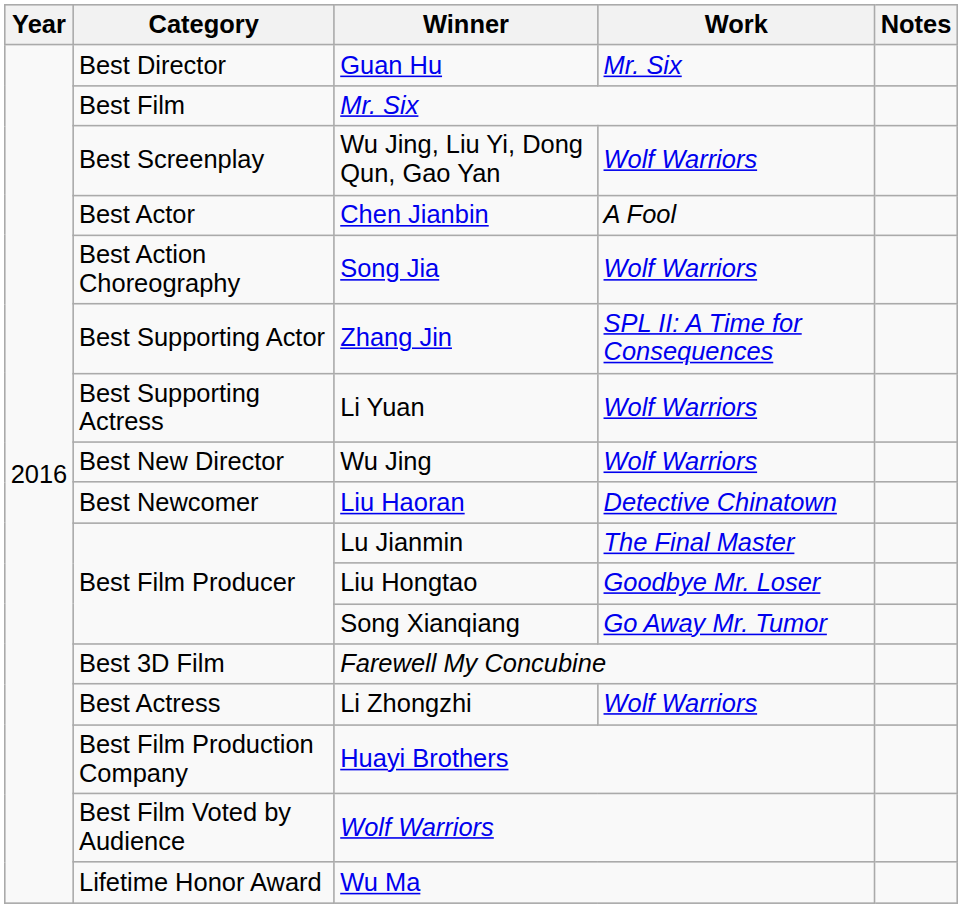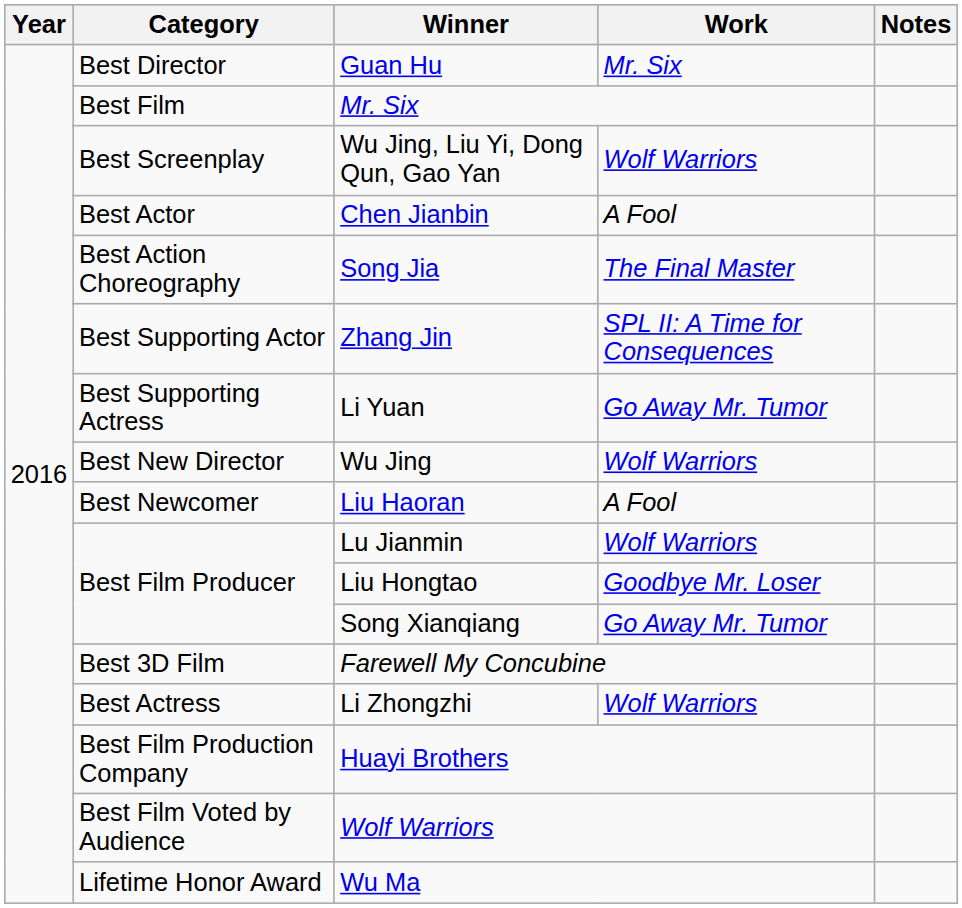 <table class="wikitable" style="width:600px">
 <tr>
 <th>Year</th>
 <th>Category</th>
 <th>Winner</th>
 <th>Work</th>
 <th>Notes</th>
 </tr>
 <tr>
 <td rowspan=17>2016</td>
 <td>Best Director</td>
 <td><a href='#'>Guan Hu</a></td>
 <td><em><a href='#'>Mr. Six</a></em></td>
 <td></td>
 </tr>
 <tr>
 <td>Best Film</td>
 <td colspan=2><em><a href='#'>Mr. Six</a></em></td>
 <td></td>
 </tr>
 <tr>
 <td>Best Screenplay</td>
 <td>Wu Jing, Liu Yi, Dong Qun, Gao Yan</td>
 <td><em><a href='#'>Wolf Warriors</a></em></td>
 <td></td>
 </tr>
 <tr>
 <td>Best Actor</td>
 <td><a href='#'>Chen Jianbin</a></td>
 <td><em>A Fool</em></td>
 <td></td>
 </tr>
 <tr>
 <td>Best Action Choreography</td>
 <td><a href='#'>Song Jia</a></td>
-<td><em><a href='#'>Wolf Warriors</a></em></td>
+<td><em><a href='#'>The Final Master</a></em></td>
 <td></td>
 </tr>
 <tr>
 <td>Best Supporting Actor</td>
 <td><a href='#'>Zhang Jin</a></td>
 <td><em><a href='#'>SPL II: A Time for Consequences</a></em></td>
 <td></td>
 </tr>
 <tr>
 <td>Best Supporting Actress</td>
 <td>Li Yuan</td>
-<td><em><a href='#'>Wolf Warriors</a></em></td>
+<td><em><a href='#'>Go Away Mr. Tumor</a></em></td>
 <td></td>
 </tr>
 <tr>
 <td>Best New Director</td>
 <td>Wu Jing</td>
 <td><em><a href='#'>Wolf Warriors</a></em></td>
 <td></td>
 </tr>
 <tr>
 <td>Best Newcomer</td>
 <td><a href='#'>Liu Haoran</a></td>
-<td><em><a href='#'>Detective Chinatown</a></em></td>
+<td><em>A Fool</em></td>
 <td></td>
 </tr>
 <tr>
 <td rowspan=3>Best Film Producer</td>
 <td>Lu Jianmin</td>
-<td><em><a href='#'>The Final Master</a></em></td>
+<td><em><a href='#'>Wolf Warriors</a></em></td>
 <td></td>
 </tr>
 <tr>
 <td>Liu Hongtao</td>
 <td><em><a href='#'>Goodbye Mr. Loser</a></em></td>
 <td></td>
 </tr>
 <tr>
 <td>Song Xianqiang</td>
 <td><em><a href='#'>Go Away Mr. Tumor</a></em></td>
 <td></td>
 </tr>
 <tr>
 <td>Best 3D Film</td>
 <td colspan=2><em>Farewell My Concubine</em></td>
 <td></td>
 </tr>
 <tr>
 <td>Best Actress</td>
 <td>Li Zhongzhi</td>
 <td><em><a href='#'>Wolf Warriors</a></em></td>
 <td></td>
 </tr>
 <tr>
 <td>Best Film Production Company</td>
 <td colspan=2><a href='#'>Huayi Brothers</a></td>
 <td></td>
 </tr>
 <tr>
 <td>Best Film Voted by Audience</td>
 <td colspan=2><em><a href='#'>Wolf Warriors</a></em></td>
 <td></td>
 </tr>
 <tr>
 <td>Lifetime Honor Award</td>
 <td colspan=2><a href='#'>Wu Ma</a></td>
 <td></td>
 </tr>
 </table>
